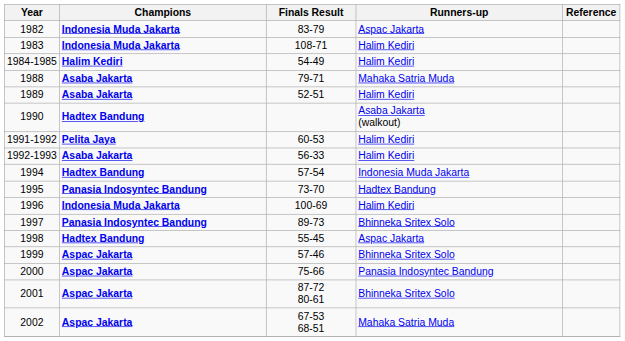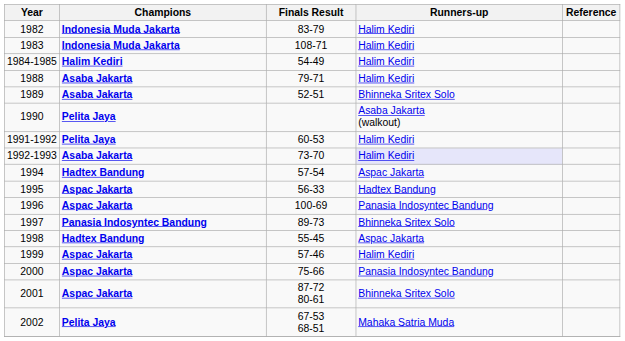 <table class="wikitable sortable" style="width:75%;">
 <tr style="background:#efefef;">
 <th width=8%>Year</th>
 <th width=30%>Champions</th>
 <th style="width:13%;" class="unsortable">Finals Result</th>
 <th width=30%>Runners-up</th>
 <th style="width:3%;" class="unsortable">Reference</th>
 </tr>
 <tr>
 <td align=center>1982</td>
 <td><strong><a href='#'>Indonesia Muda Jakarta</a></strong></td>
 <td align=center>83-79</td>
-<td><a href='#'>Aspac Jakarta</a></td>
+<td><a href='#'>Halim Kediri</a></td>
 <td align=center></td>
 </tr>
 <tr>
 <td align=center>1983</td>
 <td><strong><a href='#'>Indonesia Muda Jakarta</a></strong></td>
 <td align=center>108-71</td>
 <td><a href='#'>Halim Kediri</a></td>
 <td align=center></td>
 </tr>
 <tr>
 <td align=center>1984-1985</td>
 <td><strong><a href='#'>Halim Kediri</a></strong></td>
 <td align=center>54-49</td>
 <td><a href='#'>Halim Kediri</a></td>
 <td align=center></td>
 </tr>
 <tr>
 <td align=center>1988</td>
 <td><strong><a href='#'>Asaba Jakarta</a></strong></td>
 <td align=center>79-71</td>
-<td><a href='#'>Mahaka Satria Muda</a></td>
+<td><a href='#'>Halim Kediri</a></td>
 <td align=center></td>
 </tr>
 <tr>
 <td align=center>1989</td>
 <td><strong><a href='#'>Asaba Jakarta</a></strong></td>
 <td align=center>52-51</td>
-<td><a href='#'>Halim Kediri</a></td>
+<td><a href='#'>Bhinneka Sritex Solo</a></td>
 <td align=center></td>
 </tr>
 <tr>
 <td align=center>1990</td>
-<td><strong><a href='#'>Hadtex Bandung</a></strong></td>
+<td><strong><a href='#'>Pelita Jaya</a></strong></td>
 <td align=center></td>
 <td><a href='#'>Asaba Jakarta</a><br>(walkout)</td>
 <td align=center></td>
 </tr>
 <tr>
 <td align=center>1991-1992</td>
 <td><strong><a href='#'>Pelita Jaya</a></strong></td>
 <td align=center>60-53</td>
 <td><a href='#'>Halim Kediri</a></td>
 <td align=center></td>
 </tr>
 <tr>
 <td align=center>1992-1993</td>
 <td><strong><a href='#'>Asaba Jakarta</a></strong></td>
-<td align=center>56-33</td>
-<td><a href='#'>Halim Kediri</a></td>
+<td align=center>73-70</td>
+<td style="background: lavender;"><a href='#'>Halim Kediri</a></td>
 <td align=center></td>
 </tr>
 <tr>
 <td align=center>1994</td>
 <td><strong><a href='#'>Hadtex Bandung</a></strong></td>
 <td align=center>57-54</td>
-<td><a href='#'>Indonesia Muda Jakarta</a></td>
+<td><a href='#'>Aspac Jakarta</a></td>
 <td align=center></td>
 </tr>
 <tr>
 <td align=center>1995</td>
-<td><strong> <a href='#'>Panasia Indosyntec Bandung</a> </strong></td>
-<td align=center>73-70</td>
+<td><strong><a href='#'>Aspac Jakarta</a></strong></td>
+<td align=center>56-33</td>
 <td><a href='#'>Hadtex Bandung</a></td>
 <td align=center></td>
 </tr>
 <tr>
 <td align=center>1996</td>
-<td><strong><a href='#'>Indonesia Muda Jakarta</a></strong></td>
+<td><strong><a href='#'>Aspac Jakarta</a></strong></td>
 <td align=center>100-69</td>
-<td><a href='#'>Halim Kediri</a></td>
+<td><a href='#'>Panasia Indosyntec Bandung</a></td>
 <td align=center></td>
 </tr>
 <tr>
 <td align=center>1997</td>
 <td><strong> <a href='#'>Panasia Indosyntec Bandung</a> </strong></td>
 <td align=center>89-73</td>
 <td><a href='#'>Bhinneka Sritex Solo</a></td>
 <td align=center></td>
 </tr>
 <tr>
 <td align=center>1998</td>
 <td><strong><a href='#'>Hadtex Bandung</a></strong></td>
 <td align=center>55-45</td>
 <td><a href='#'>Aspac Jakarta</a></td>
 <td align=center></td>
 </tr>
 <tr>
 <td align=center>1999</td>
 <td><strong><a href='#'>Aspac Jakarta</a></strong></td>
 <td align=center>57-46</td>
-<td><a href='#'>Bhinneka Sritex Solo</a></td>
+<td><a href='#'>Halim Kediri</a></td>
 <td align=center></td>
 </tr>
 <tr>
 <td align=center>2000</td>
 <td><strong><a href='#'>Aspac Jakarta</a></strong></td>
 <td align=center>75-66</td>
 <td><a href='#'>Panasia Indosyntec Bandung</a></td>
 <td align=center></td>
 </tr>
 <tr>
 <td align=center>2001</td>
 <td><strong><a href='#'>Aspac Jakarta</a></strong></td>
 <td align=center>87-72<br>80-61</td>
 <td><a href='#'>Bhinneka Sritex Solo</a></td>
 <td align=center></td>
 </tr>
 <tr>
 <td align=center>2002</td>
-<td><strong><a href='#'>Aspac Jakarta</a></strong></td>
+<td><strong><a href='#'>Pelita Jaya</a></strong></td>
 <td align=center>67-53<br>68-51</td>
 <td><a href='#'>Mahaka Satria Muda</a></td>
 <td align=center></td>
 </tr>
 <tr>
 </tr>
 </table>
